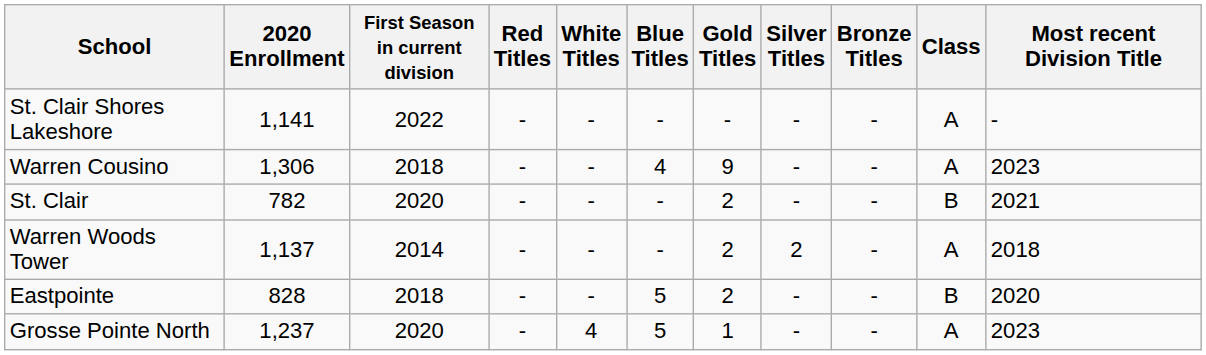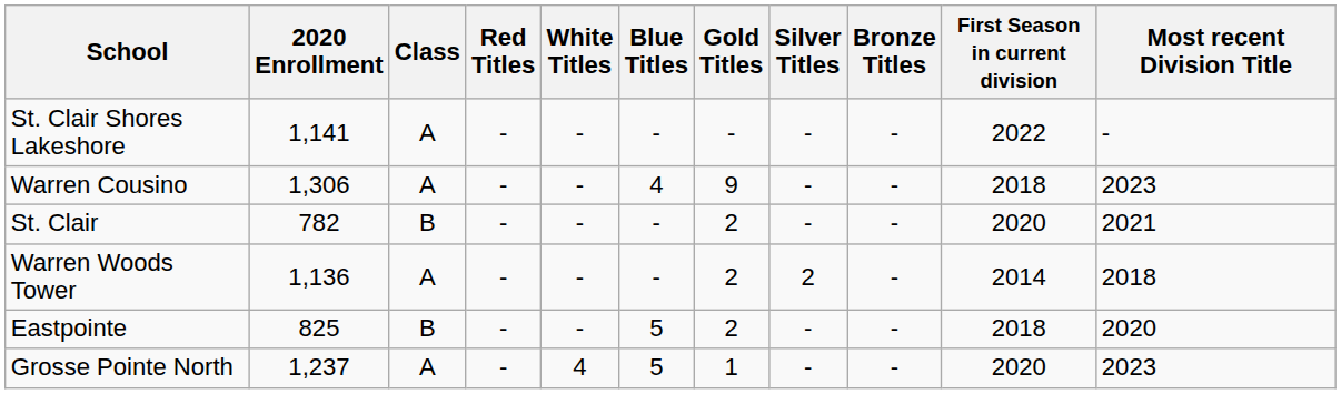 <table class="wikitable">
 <tr>
 <th>School</th>
 <th>2020<br> Enrollment</th>
-<th><small>First Season<br> in current division</small></th>
+<th>Class</th>
 <th>Red<br>Titles</th>
 <th>White<br>Titles</th>
 <th>Blue <br>Titles</th>
 <th>Gold <br>Titles</th>
 <th>Silver <br>Titles</th>
 <th>Bronze<br>Titles</th>
-<th>Class</th>
+<th><small>First Season<br> in current division</small></th>
 <th>Most recent Division Title</th>
 </tr>
 <tr>
 <td>St. Clair Shores Lakeshore</td>
 <td align="center">1,141</td>
-<td align = "center">2022</td>
+<td align="center">A</td>
 <td align = "center">-</td>
 <td align="center">-</td>
 <td align="center">-</td>
 <td align="center">-</td>
 <td align="center">-</td>
 <td align = "center">-</td>
-<td align="center">A</td>
+<td align = "center">2022</td>
 <td>-</td>
 </tr>
 <tr>
 <td>Warren Cousino</td>
 <td align="center">1,306</td>
-<td align = "center">2018</td>
+<td align="center">A</td>
 <td align = "center">-</td>
 <td align = "center">-</td>
 <td align = "center">4</td>
 <td align = "center">9</td>
 <td align="center">-</td>
 <td align = "center">-</td>
-<td align="center">A</td>
+<td align = "center">2018</td>
 <td>2023</td>
 </tr>
 <tr>
 <td>St. Clair</td>
 <td align="center">782</td>
-<td align = "center">2020</td>
+<td align="center">B</td>
 <td align="center">-</td>
 <td align = "center">-</td>
 <td align = "center">-</td>
 <td align = "center">2</td>
 <td align="center">-</td>
 <td align = "center">-</td>
-<td align="center">B</td>
+<td align = "center">2020</td>
 <td>2021</td>
 </tr>
 <tr>
 <td>Warren Woods Tower</td>
-<td align = "center">1,137</td>
-<td align = "center">2014</td>
+<td align = "center">1,136</td>
+<td align="center">A</td>
 <td align = "center">-</td>
 <td align = "center">-</td>
 <td align = "center">-</td>
 <td align = "center">2</td>
 <td align = "center">2</td>
 <td align = "center">-</td>
-<td align="center">A</td>
+<td align = "center">2014</td>
 <td>2018</td>
 </tr>
 <tr>
 <td>Eastpointe</td>
-<td align = "center">828</td>
-<td align = "center">2018</td>
+<td align = "center">825</td>
+<td align="center">B</td>
 <td align="center">-</td>
 <td align = "center">-</td>
 <td align="center">5</td>
 <td align = "center">2</td>
 <td align="center">-</td>
 <td align = "center">-</td>
-<td align="center">B</td>
+<td align = "center">2018</td>
 <td>2020</td>
 </tr>
 <tr>
 <td>Grosse Pointe North</td>
 <td align="center">1,237</td>
-<td align = "center">2020</td>
+<td align="center">A</td>
 <td align = "center">-</td>
 <td align = "center">4</td>
 <td align="center">5</td>
 <td align="center">1</td>
 <td align="center">-</td>
 <td align="center">-</td>
-<td align="center">A</td>
+<td align = "center">2020</td>
 <td>2023</td>
 </tr>
 </table>
